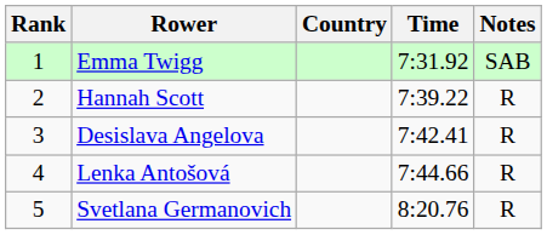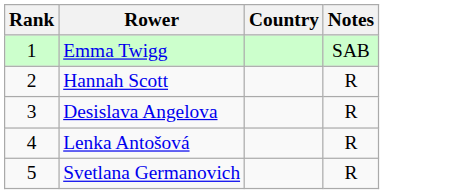 <table class="wikitable" style="text-align:center">
 <tr>
 <th>Rank</th>
 <th>Rower</th>
 <th>Country</th>
-<th>Time</th>
 <th>Notes</th>
 </tr>
 <tr bgcolor=ccffcc>
 <td>1</td>
 <td align="left"><a href='#'>Emma Twigg</a></td>
 <td align="left"></td>
-<td>7:31.92</td>
 <td>SAB</td>
 </tr>
 <tr>
 <td>2</td>
 <td align="left"><a href='#'>Hannah Scott</a></td>
 <td align="left"></td>
-<td>7:39.22</td>
 <td>R</td>
 </tr>
 <tr>
 <td>3</td>
 <td align="left"><a href='#'>Desislava Angelova</a></td>
 <td align="left"></td>
-<td>7:42.41</td>
 <td>R</td>
 </tr>
 <tr>
 <td>4</td>
 <td align="left"><a href='#'>Lenka Antošová</a></td>
 <td align="left"></td>
-<td>7:44.66</td>
 <td>R</td>
 </tr>
 <tr>
 <td>5</td>
 <td align="left"><a href='#'>Svetlana Germanovich</a></td>
 <td align="left"></td>
-<td>8:20.76</td>
 <td>R</td>
 </tr>
 </table>
